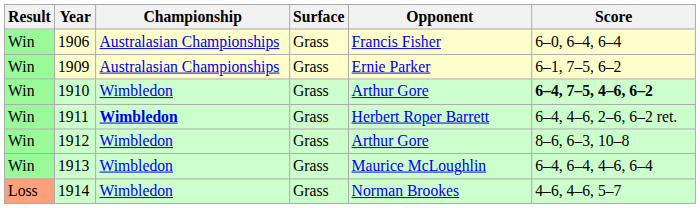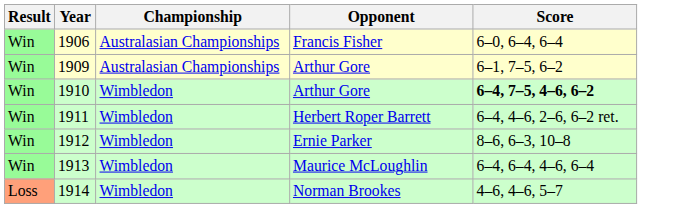 <table class="sortable wikitable">
 <tr>
 <th style="width:40px">Result</th>
 <th style="width:35px">Year</th>
 <th style="width:190px">Championship</th>
-<th style="width:50px">Surface</th>
 <th style="width:180px">Opponent</th>
 <th style="width:160px" class="unsortable">Score</th>
 </tr>
 <tr style="background:#ffffcc;">
 <td style="background:#98fb98;">Win</td>
 <td>1906</td>
 <td><a href='#'>Australasian Championships</a></td>
-<td>Grass</td>
 <td> <a href='#'>Francis Fisher</a></td>
 <td>6–0, 6–4, 6–4</td>
 </tr>
 <tr style="background:#ffffcc;">
 <td style="background:#98fb98;">Win</td>
 <td>1909</td>
 <td><a href='#'>Australasian Championships</a></td>
-<td>Grass</td>
-<td> <a href='#'>Ernie Parker</a></td>
+<td> <a href='#'>Arthur Gore</a></td>
 <td>6–1, 7–5, 6–2</td>
 </tr>
 <tr style="background:#cfc;">
 <td style="background:#98fb98;">Win</td>
 <td>1910</td>
 <td><a href='#'>Wimbledon</a></td>
-<td>Grass</td>
 <td> <a href='#'>Arthur Gore</a></td>
 <td><strong>6–4, 7–5, 4–6, 6–2</strong></td>
 </tr>
 <tr style="background:#cfc;">
 <td style="background:#98fb98;">Win</td>
 <td>1911</td>
-<td><strong><a href='#'>Wimbledon</a></strong></td>
-<td>Grass</td>
+<td><a href='#'>Wimbledon</a></td>
 <td> <a href='#'>Herbert Roper Barrett</a></td>
 <td>6–4, 4–6, 2–6, 6–2 ret.</td>
 </tr>
 <tr style="background:#cfc;">
 <td style="background:#98fb98;">Win</td>
 <td>1912</td>
 <td><a href='#'>Wimbledon</a></td>
-<td>Grass</td>
-<td> <a href='#'>Arthur Gore</a></td>
+<td> <a href='#'>Ernie Parker</a></td>
 <td>8–6, 6–3, 10–8</td>
 </tr>
 <tr style="background:#cfc;">
 <td style="background:#98fb98;">Win</td>
 <td>1913</td>
 <td><a href='#'>Wimbledon</a></td>
-<td>Grass</td>
 <td> <a href='#'>Maurice McLoughlin</a></td>
 <td>6–4, 6–4, 4–6, 6–4</td>
 </tr>
 <tr style="background:#cfc;">
 <td style="background:#ffa07a;">Loss</td>
 <td>1914</td>
 <td><a href='#'>Wimbledon</a></td>
-<td>Grass</td>
 <td> <a href='#'>Norman Brookes</a></td>
 <td>4–6, 4–6, 5–7</td>
 </tr>
 </table>
